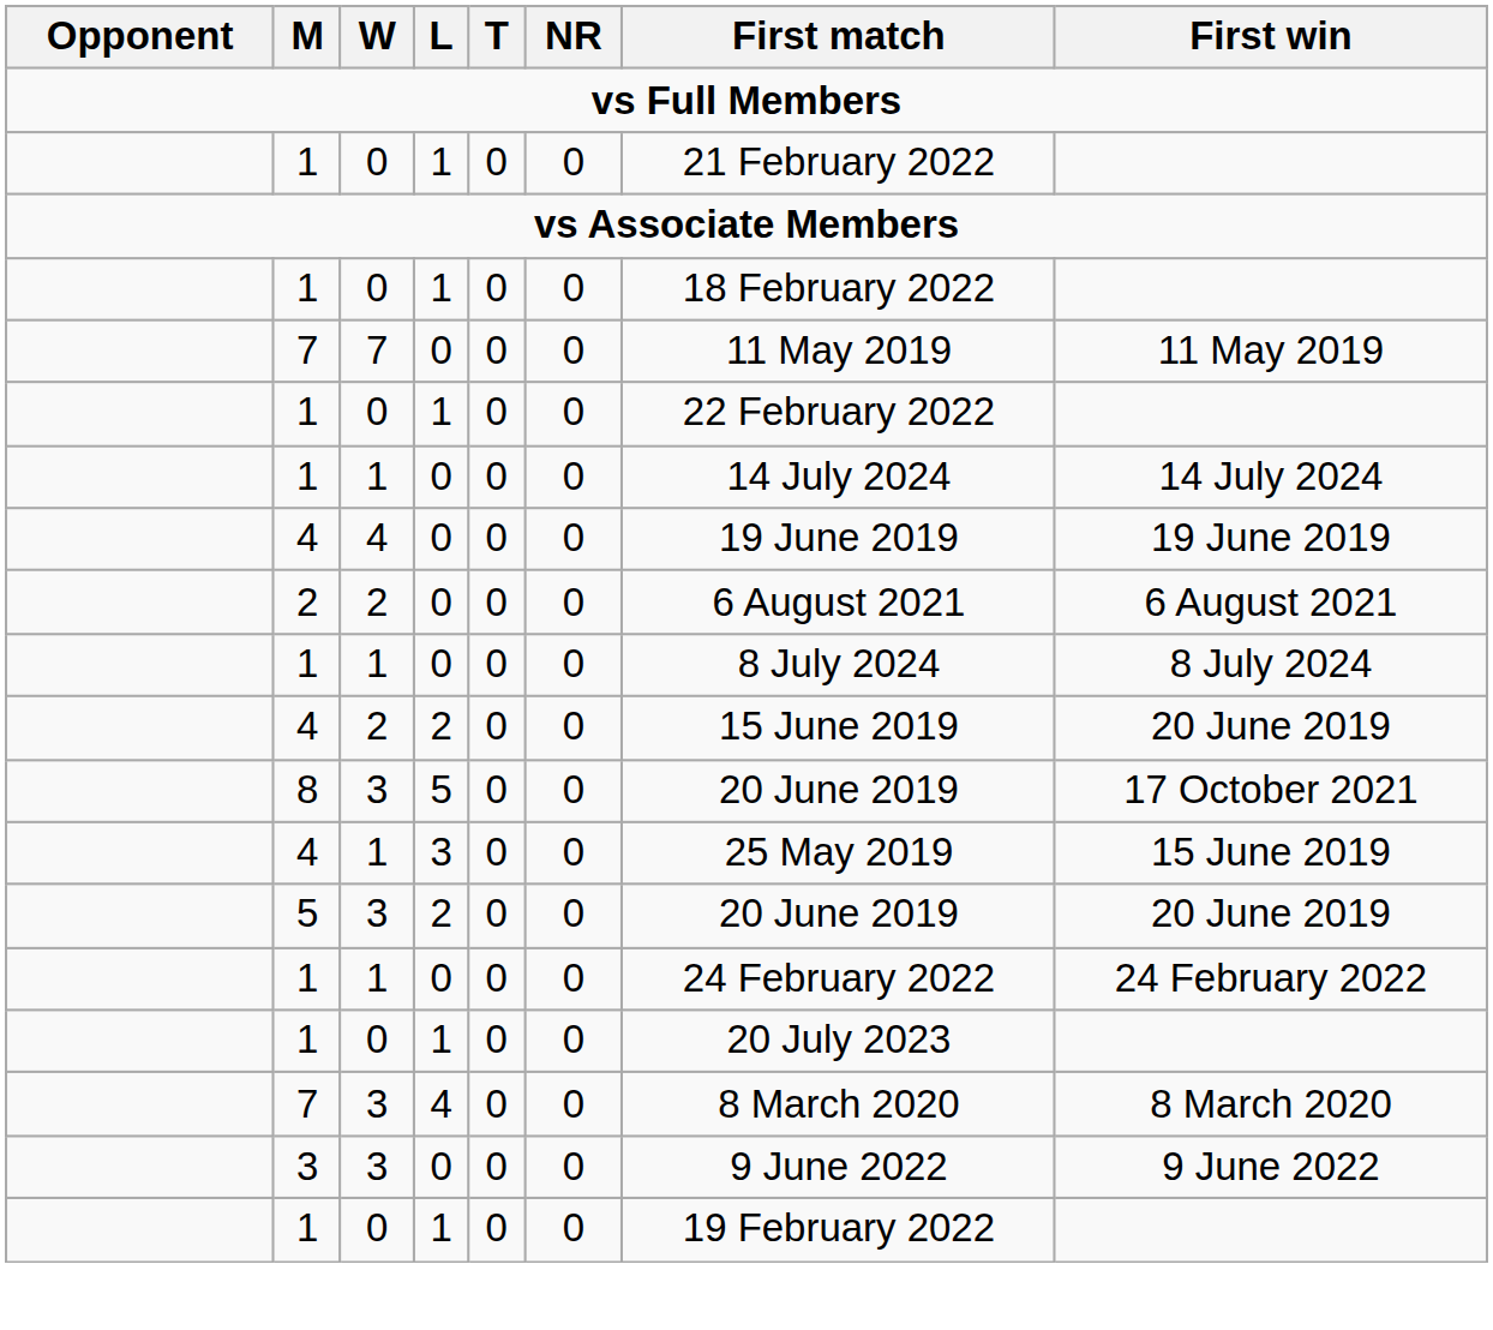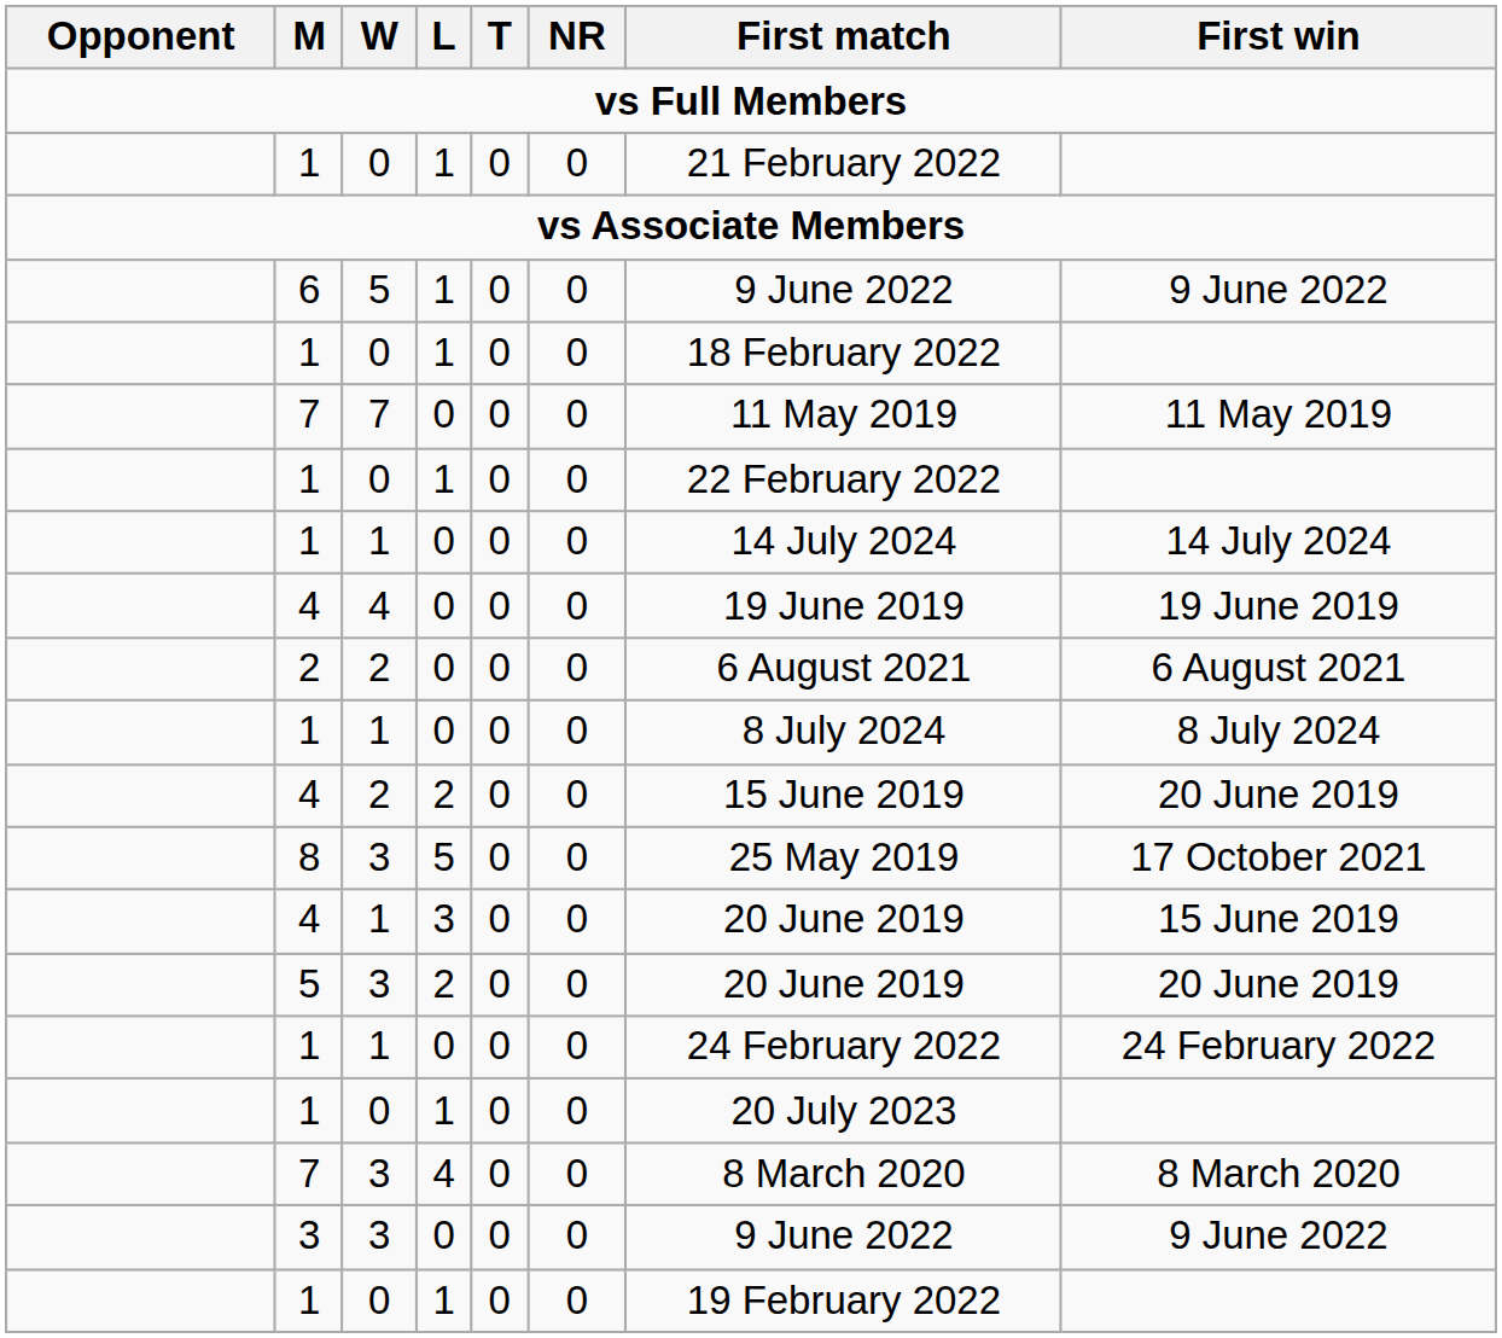 <table class="wikitable" style="text-align: center; width: 600px;">
 <tr>
 <th>Opponent</th>
 <th>M</th>
 <th>W</th>
 <th>L</th>
 <th>T</th>
 <th>NR</th>
 <th>First match</th>
 <th>First win</th>
 </tr>
 <tr>
 <td colspan="8" style="text-align:center;"><strong>vs Full Members</strong></td>
 </tr>
 <tr>
 <td align="left"></td>
 <td>1</td>
 <td>0</td>
 <td>1</td>
 <td>0</td>
 <td>0</td>
 <td>21 February 2022</td>
 <td></td>
 </tr>
 <tr>
 <td colspan="8" style="text-align:center;"><strong>vs Associate Members</strong></td>
+</tr>
+<tr>
+<td align=left></td>
+<td>6</td>
+<td>5</td>
+<td>1</td>
+<td>0</td>
+<td>0</td>
+<td>9 June 2022</td>
+<td>9 June 2022</td>
 </tr>
 <tr>
 <td align=left></td>
 <td>1</td>
 <td>0</td>
 <td>1</td>
 <td>0</td>
 <td>0</td>
 <td>18 February 2022</td>
 <td></td>
 </tr>
 <tr>
 <td align=left></td>
 <td>7</td>
 <td>7</td>
 <td>0</td>
 <td>0</td>
 <td>0</td>
 <td>11 May 2019</td>
 <td>11 May 2019</td>
 </tr>
 <tr>
 <td align=left></td>
 <td>1</td>
 <td>0</td>
 <td>1</td>
 <td>0</td>
 <td>0</td>
 <td>22 February 2022</td>
 <td></td>
 </tr>
 <tr>
 <td align=left></td>
 <td>1</td>
 <td>1</td>
 <td>0</td>
 <td>0</td>
 <td>0</td>
 <td>14 July 2024</td>
 <td>14 July 2024</td>
 </tr>
 <tr>
 <td align=left></td>
 <td>4</td>
 <td>4</td>
 <td>0</td>
 <td>0</td>
 <td>0</td>
 <td>19 June 2019</td>
 <td>19 June 2019</td>
 </tr>
 <tr>
 <td align=left></td>
 <td>2</td>
 <td>2</td>
 <td>0</td>
 <td>0</td>
 <td>0</td>
 <td>6 August 2021</td>
 <td>6 August 2021</td>
 </tr>
 <tr>
 <td align=left></td>
 <td>1</td>
 <td>1</td>
 <td>0</td>
 <td>0</td>
 <td>0</td>
 <td>8 July 2024</td>
 <td>8 July 2024</td>
 </tr>
 <tr>
 <td align=left></td>
 <td>4</td>
 <td>2</td>
 <td>2</td>
 <td>0</td>
 <td>0</td>
 <td>15 June 2019</td>
 <td>20 June 2019</td>
 </tr>
 <tr>
 <td align=left></td>
 <td>8</td>
 <td>3</td>
 <td>5</td>
 <td>0</td>
 <td>0</td>
-<td>20 June 2019</td>
+<td>25 May 2019</td>
 <td>17 October 2021</td>
 </tr>
 <tr>
 <td align=left></td>
 <td>4</td>
 <td>1</td>
 <td>3</td>
 <td>0</td>
 <td>0</td>
-<td>25 May 2019</td>
+<td>20 June 2019</td>
 <td>15 June 2019</td>
 </tr>
 <tr>
 <td align=left></td>
 <td>5</td>
 <td>3</td>
 <td>2</td>
 <td>0</td>
 <td>0</td>
 <td>20 June 2019</td>
 <td>20 June 2019</td>
 </tr>
 <tr>
 <td align=left></td>
 <td>1</td>
 <td>1</td>
 <td>0</td>
 <td>0</td>
 <td>0</td>
 <td>24 February 2022</td>
 <td>24 February 2022</td>
 </tr>
 <tr>
 <td align=left></td>
 <td>1</td>
 <td>0</td>
 <td>1</td>
 <td>0</td>
 <td>0</td>
 <td>20 July 2023</td>
 <td></td>
 </tr>
 <tr>
 <td align=left></td>
 <td>7</td>
 <td>3</td>
 <td>4</td>
 <td>0</td>
 <td>0</td>
 <td>8 March 2020</td>
 <td>8 March 2020</td>
 </tr>
 <tr>
 <td align=left></td>
 <td>3</td>
 <td>3</td>
 <td>0</td>
 <td>0</td>
 <td>0</td>
 <td>9 June 2022</td>
 <td>9 June 2022</td>
 </tr>
 <tr>
 <td align=left></td>
 <td>1</td>
 <td>0</td>
 <td>1</td>
 <td>0</td>
 <td>0</td>
 <td>19 February 2022</td>
 <td></td>
 </tr>
 </table>
